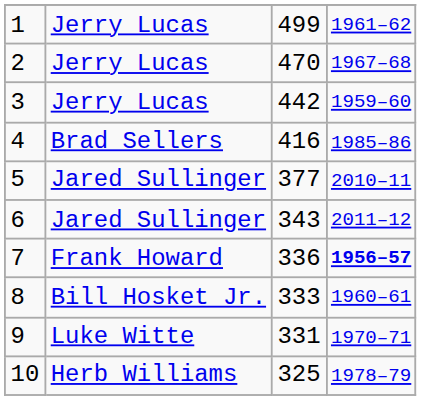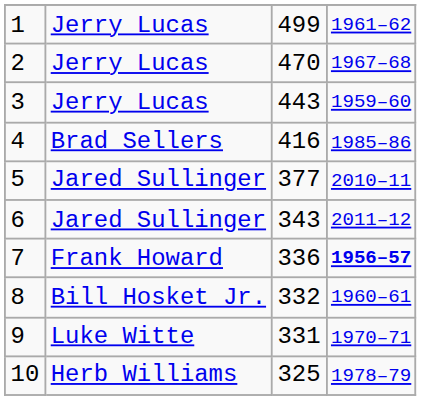 <table class="wikitable">
 <tr>
 </tr>
 <tr>
 <td>1</td>
 <td><a href='#'>Jerry Lucas</a></td>
 <td>499</td>
 <td style="font-size:80%;"><a href='#'>1961–62</a></td>
 </tr>
 <tr>
 <td>2</td>
 <td><a href='#'>Jerry Lucas</a></td>
 <td>470</td>
 <td style="font-size:80%;"><a href='#'>1967–68</a></td>
 </tr>
 <tr>
 <td>3</td>
 <td><a href='#'>Jerry Lucas</a></td>
-<td>442</td>
+<td>443</td>
 <td style="font-size:80%;"><a href='#'>1959–60</a></td>
 </tr>
 <tr>
 <td>4</td>
 <td><a href='#'>Brad Sellers</a></td>
 <td>416</td>
 <td style="font-size:80%;"><a href='#'>1985–86</a></td>
 </tr>
 <tr>
 <td>5</td>
 <td><a href='#'>Jared Sullinger</a></td>
 <td>377</td>
 <td style="font-size:80%;"><a href='#'>2010–11</a></td>
 </tr>
 <tr>
 <td>6</td>
 <td><a href='#'>Jared Sullinger</a></td>
 <td>343</td>
 <td style="font-size:80%;"><a href='#'>2011–12</a></td>
 </tr>
 <tr>
 <td>7</td>
 <td><a href='#'>Frank Howard</a></td>
 <td>336</td>
 <td style="font-size:80%;"><strong><a href='#'>1956–57</a></strong></td>
 </tr>
 <tr>
 <td>8</td>
 <td><a href='#'>Bill Hosket Jr.</a></td>
-<td>333</td>
+<td>332</td>
 <td style="font-size:80%;"><a href='#'>1960–61</a></td>
 </tr>
 <tr>
 <td>9</td>
 <td><a href='#'>Luke Witte</a></td>
 <td>331</td>
 <td style="font-size:80%;"><a href='#'>1970–71</a></td>
 </tr>
 <tr>
 <td>10</td>
 <td><a href='#'>Herb Williams</a></td>
 <td>325</td>
 <td style="font-size:80%;"><a href='#'>1978–79</a></td>
 </tr>
 </table>
